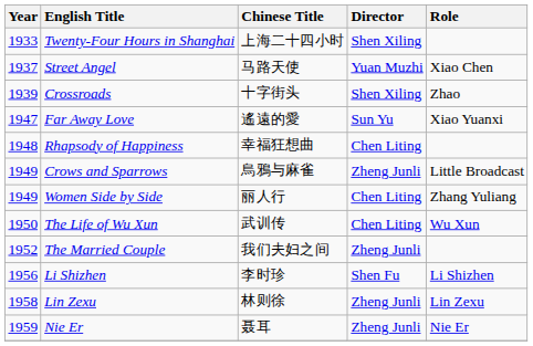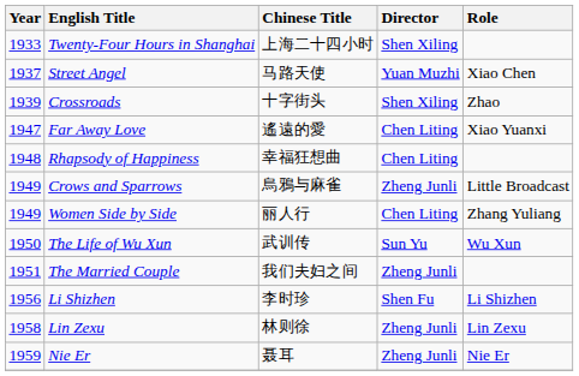 <table class="wikitable">
 <tr>
 <th style="text-align:left;">Year</th>
 <th style="text-align:left;">English Title</th>
 <th style="text-align:left;">Chinese Title</th>
 <th style="text-align:left;">Director</th>
 <th style="text-align:left;">Role</th>
 </tr>
 <tr>
 <td><a href='#'>1933</a></td>
 <td><em><a href='#'>Twenty-Four Hours in Shanghai</a></em></td>
 <td>上海二十四小时</td>
 <td><a href='#'>Shen Xiling</a></td>
 <td></td>
 </tr>
 <tr>
 <td><a href='#'>1937</a></td>
 <td><em><a href='#'>Street Angel</a></em></td>
 <td>马路天使</td>
 <td><a href='#'>Yuan Muzhi</a></td>
 <td>Xiao Chen</td>
 </tr>
 <tr>
 <td><a href='#'>1939</a></td>
 <td><em><a href='#'>Crossroads</a></em></td>
 <td>十字街头</td>
 <td><a href='#'>Shen Xiling</a></td>
 <td>Zhao</td>
 </tr>
 <tr>
 <td><a href='#'>1947</a></td>
 <td><em><a href='#'>Far Away Love</a></em></td>
 <td>遙遠的愛</td>
-<td><a href='#'>Sun Yu</a></td>
+<td><a href='#'>Chen Liting</a></td>
 <td>Xiao Yuanxi</td>
 </tr>
 <tr>
 <td><a href='#'>1948</a></td>
 <td><em><a href='#'>Rhapsody of Happiness</a></em></td>
 <td>幸福狂想曲</td>
 <td><a href='#'>Chen Liting</a></td>
 <td></td>
 </tr>
 <tr>
 <td><a href='#'>1949</a></td>
 <td><em><a href='#'>Crows and Sparrows</a></em></td>
 <td>烏鴉与麻雀</td>
 <td><a href='#'>Zheng Junli</a></td>
 <td>Little Broadcast</td>
 </tr>
 <tr>
 <td><a href='#'>1949</a></td>
 <td><em><a href='#'>Women Side by Side</a></em></td>
 <td>丽人行</td>
 <td><a href='#'>Chen Liting</a></td>
 <td>Zhang Yuliang</td>
 </tr>
 <tr>
 <td><a href='#'>1950</a></td>
 <td><em><a href='#'>The Life of Wu Xun</a></em></td>
 <td>武训传</td>
-<td><a href='#'>Chen Liting</a></td>
+<td><a href='#'>Sun Yu</a></td>
 <td><a href='#'>Wu Xun</a></td>
 </tr>
 <tr>
-<td><a href='#'>1952</a></td>
+<td><a href='#'>1951</a></td>
 <td><em><a href='#'>The Married Couple</a></em></td>
 <td>我们夫妇之间</td>
 <td><a href='#'>Zheng Junli</a></td>
 <td></td>
 </tr>
 <tr>
 <td><a href='#'>1956</a></td>
 <td><em><a href='#'>Li Shizhen</a></em></td>
 <td>李时珍</td>
 <td><a href='#'>Shen Fu</a></td>
 <td><a href='#'>Li Shizhen</a></td>
 </tr>
 <tr>
 <td><a href='#'>1958</a></td>
 <td><em><a href='#'>Lin Zexu</a></em></td>
 <td>林则徐</td>
 <td><a href='#'>Zheng Junli</a></td>
 <td><a href='#'>Lin Zexu</a></td>
 </tr>
 <tr>
 <td><a href='#'>1959</a></td>
 <td><em><a href='#'>Nie Er</a></em></td>
 <td>聂耳</td>
 <td><a href='#'>Zheng Junli</a></td>
 <td><a href='#'>Nie Er</a></td>
 </tr>
 <tr>
 </tr>
 </table>
